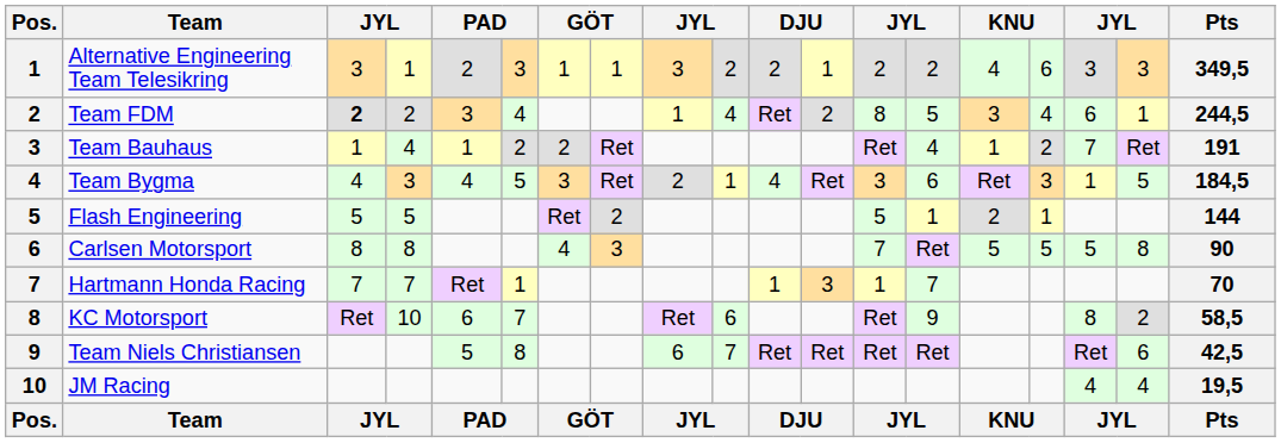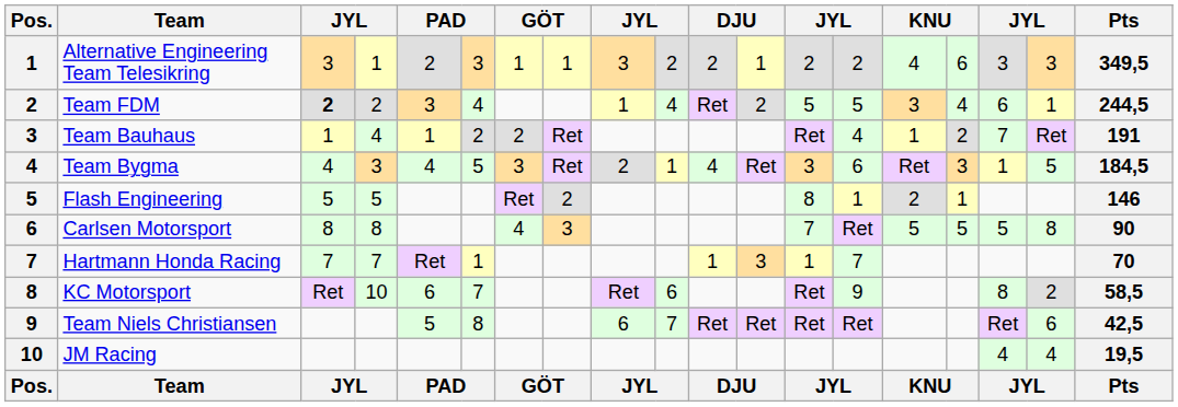 <table class="wikitable" style="font-size:85%; text-align:center">
 <tr style="background:#f9f9f9" valign="top">
 <th width="30" valign="middle">Pos.</th>
 <th width="160" valign="middle">Team</th>
 <th width="60" colspan="2">JYL<br></th>
 <th width="60" colspan="2">PAD<br></th>
 <th width="60" colspan="2">GÖT<br></th>
 <th width="60" colspan="2">JYL<br></th>
 <th width="60" colspan="2">DJU<br></th>
 <th width="60" colspan="2">JYL<br></th>
 <th width="60" colspan="2">KNU<br></th>
 <th width="60" colspan="2">JYL<br></th>
 <th width="60" valign="middle">Pts</th>
 </tr>
 <tr>
 <th>1</th>
 <td align="left"> <a href='#'>Alternative Engineering</a> <br>  <a href='#'>Team Telesikring</a></td>
 <td style="background:#FFDF9F;">3</td>
 <td style="background:#FFFFBF;">1</td>
 <td style="background:#DFDFDF;">2</td>
 <td style="background:#FFDF9F;">3</td>
 <td style="background:#FFFFBF;">1</td>
 <td style="background:#FFFFBF;">1</td>
 <td style="background:#FFDF9F;">3</td>
 <td style="background:#DFDFDF;">2</td>
 <td style="background:#DFDFDF;">2</td>
 <td style="background:#FFFFBF;">1</td>
 <td style="background:#DFDFDF;">2</td>
 <td style="background:#DFDFDF;">2</td>
 <td style="background:#DFFFDF;">4</td>
 <td style="background:#DFFFDF;">6</td>
 <td style="background:#DFDFDF;">3</td>
 <td style="background:#FFDF9F;">3</td>
 <th>349,5</th>
 </tr>
 <tr>
 <th>2</th>
 <td align="left"> <a href='#'>Team FDM</a></td>
 <td style="background:#DFDFDF;"><strong>2</strong></td>
 <td style="background:#DFDFDF;">2</td>
 <td style="background:#FFDF9F;">3</td>
 <td style="background:#DFFFDF;">4</td>
 <td></td>
 <td></td>
 <td style="background:#FFFFBF;">1</td>
 <td style="background:#DFFFDF;">4</td>
 <td style="background:#EFCFFF;">Ret</td>
 <td style="background:#DFDFDF;">2</td>
-<td style="background:#DFFFDF;">8</td>
+<td style="background:#DFFFDF;">5</td>
 <td style="background:#DFFFDF;">5</td>
 <td style="background:#FFDF9F;">3</td>
 <td style="background:#DFFFDF;">4</td>
 <td style="background:#DFFFDF;">6</td>
 <td style="background:#FFFFBF;">1</td>
 <th>244,5</th>
 </tr>
 <tr>
 <th>3</th>
 <td align="left"> <a href='#'>Team Bauhaus</a></td>
 <td style="background:#FFFFBF;">1</td>
 <td style="background:#DFFFDF;">4</td>
 <td style="background:#FFFFBF;">1</td>
 <td style="background:#DFDFDF;">2</td>
 <td style="background:#DFDFDF;">2</td>
 <td style="background:#EFCFFF;">Ret</td>
 <td></td>
 <td></td>
 <td></td>
 <td></td>
 <td style="background:#EFCFFF;">Ret</td>
 <td style="background:#DFFFDF;">4</td>
 <td style="background:#FFFFBF;">1</td>
 <td style="background:#DFDFDF;">2</td>
 <td style="background:#DFFFDF;">7</td>
 <td style="background:#EFCFFF;">Ret</td>
 <th>191</th>
 </tr>
 <tr>
 <th>4</th>
 <td align="left"> <a href='#'>Team Bygma</a></td>
 <td style="background:#DFFFDF;">4</td>
 <td style="background:#FFDF9F;">3</td>
 <td style="background:#DFFFDF;">4</td>
 <td style="background:#DFFFDF;">5</td>
 <td style="background:#FFDF9F;">3</td>
 <td style="background:#EFCFFF;">Ret</td>
 <td style="background:#DFDFDF;">2</td>
 <td style="background:#FFFFBF;">1</td>
 <td style="background:#DFFFDF;">4</td>
 <td style="background:#EFCFFF;">Ret</td>
 <td style="background:#FFDF9F;">3</td>
 <td style="background:#DFFFDF;">6</td>
 <td style="background:#EFCFFF;">Ret</td>
 <td style="background:#FFDF9F;">3</td>
 <td style="background:#FFFFBF;">1</td>
 <td style="background:#DFFFDF;">5</td>
 <th>184,5</th>
 </tr>
 <tr>
 <th>5</th>
 <td align="left"> <a href='#'>Flash Engineering</a></td>
 <td style="background:#DFFFDF;">5</td>
 <td style="background:#DFFFDF;">5</td>
 <td></td>
 <td></td>
 <td style="background:#EFCFFF;">Ret</td>
 <td style="background:#DFDFDF;">2</td>
 <td></td>
 <td></td>
 <td></td>
 <td></td>
-<td style="background:#DFFFDF;">5</td>
+<td style="background:#DFFFDF;">8</td>
 <td style="background:#FFFFBF;">1</td>
 <td style="background:#DFDFDF;">2</td>
 <td style="background:#FFFFBF;">1</td>
 <td></td>
 <td></td>
-<th>144</th>
+<th>146</th>
 </tr>
 <tr>
 <th>6</th>
 <td align="left"> <a href='#'>Carlsen Motorsport</a></td>
 <td style="background:#DFFFDF;">8</td>
 <td style="background:#DFFFDF;">8</td>
 <td></td>
 <td></td>
 <td style="background:#DFFFDF;">4</td>
 <td style="background:#FFDF9F;">3</td>
 <td></td>
 <td></td>
 <td></td>
 <td></td>
 <td style="background:#DFFFDF;">7</td>
 <td style="background:#EFCFFF;">Ret</td>
 <td style="background:#DFFFDF;">5</td>
 <td style="background:#DFFFDF;">5</td>
 <td style="background:#DFFFDF;">5</td>
 <td style="background:#DFFFDF;">8</td>
 <th>90</th>
 </tr>
 <tr>
 <th>7</th>
 <td align="left"> <a href='#'>Hartmann Honda Racing</a></td>
 <td style="background:#DFFFDF;">7</td>
 <td style="background:#DFFFDF;">7</td>
 <td style="background:#EFCFFF;">Ret</td>
 <td style="background:#FFFFBF;">1</td>
 <td></td>
 <td></td>
 <td></td>
 <td></td>
 <td style="background:#FFFFBF;">1</td>
 <td style="background:#FFDF9F;">3</td>
 <td style="background:#FFFFBF;">1</td>
 <td style="background:#DFFFDF;">7</td>
 <td></td>
 <td></td>
 <td></td>
 <td></td>
 <th>70</th>
 </tr>
 <tr>
 <th>8</th>
 <td align="left"> <a href='#'>KC Motorsport</a></td>
 <td style="background:#EFCFFF;">Ret</td>
 <td style="background:#DFFFDF;">10</td>
 <td style="background:#DFFFDF;">6</td>
 <td style="background:#DFFFDF;">7</td>
 <td></td>
 <td></td>
 <td style="background:#EFCFFF;">Ret</td>
 <td style="background:#DFFFDF;">6</td>
 <td></td>
 <td></td>
 <td style="background:#EFCFFF;">Ret</td>
 <td style="background:#DFFFDF;">9</td>
 <td></td>
 <td></td>
 <td style="background:#DFFFDF;">8</td>
 <td style="background:#DFDFDF;">2</td>
 <th>58,5</th>
 </tr>
 <tr>
 <th>9</th>
 <td align="left"> <a href='#'>Team Niels Christiansen</a></td>
 <td></td>
 <td></td>
 <td style="background:#DFFFDF;">5</td>
 <td style="background:#DFFFDF;">8</td>
 <td></td>
 <td></td>
 <td style="background:#DFFFDF;">6</td>
 <td style="background:#DFFFDF;">7</td>
 <td style="background:#EFCFFF;">Ret</td>
 <td style="background:#EFCFFF;">Ret</td>
 <td style="background:#EFCFFF;">Ret</td>
 <td style="background:#EFCFFF;">Ret</td>
 <td></td>
 <td></td>
 <td style="background:#EFCFFF;">Ret</td>
 <td style="background:#DFFFDF;">6</td>
 <th>42,5</th>
 </tr>
 <tr>
 <th>10</th>
 <td align="left"> <a href='#'>JM Racing</a></td>
 <td></td>
 <td></td>
 <td></td>
 <td></td>
 <td></td>
 <td></td>
 <td></td>
 <td></td>
 <td></td>
 <td></td>
 <td></td>
 <td></td>
 <td></td>
 <td></td>
 <td style="background:#DFFFDF;">4</td>
 <td style="background:#DFFFDF;">4</td>
 <th>19,5</th>
 </tr>
 <tr>
 <th width="30" valign="middle">Pos.</th>
 <th width="160" valign="middle">Team</th>
 <th width="60" colspan="2">JYL<br></th>
 <th width="60" colspan="2">PAD<br></th>
 <th width="60" colspan="2">GÖT<br></th>
 <th width="60" colspan="2">JYL<br></th>
 <th width="60" colspan="2">DJU<br></th>
 <th width="60" colspan="2">JYL<br></th>
 <th width="60" colspan="2">KNU<br></th>
 <th width="60" colspan="2">JYL<br></th>
 <th width="60" valign="middle">Pts</th>
 </tr>
 </table>
